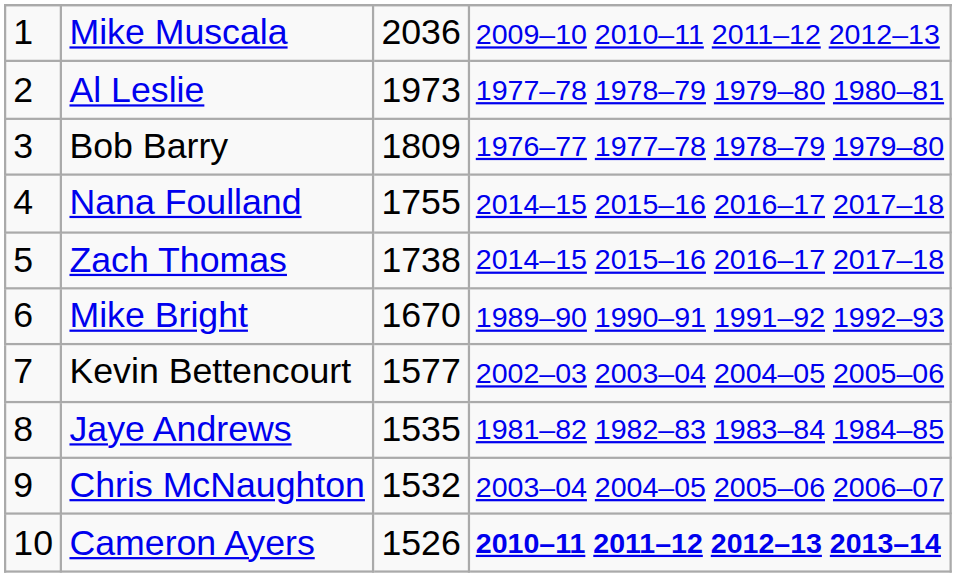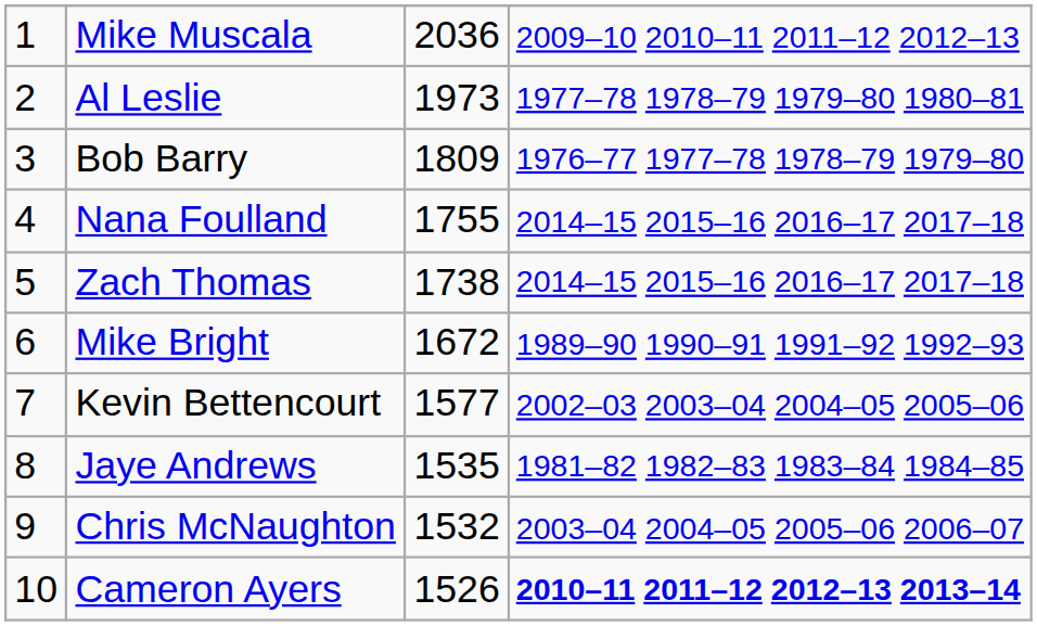 <table class="wikitable">
 <tr>
 </tr>
 <tr>
 <td>1</td>
 <td><a href='#'>Mike Muscala</a></td>
 <td>2036</td>
 <td style="font-size:80%;"><a href='#'>2009–10</a> <a href='#'>2010–11</a> <a href='#'>2011–12</a> <a href='#'>2012–13</a></td>
 </tr>
 <tr>
 <td>2</td>
 <td><a href='#'>Al Leslie</a></td>
 <td>1973</td>
 <td style="font-size:80%;"><a href='#'>1977–78</a> <a href='#'>1978–79</a> <a href='#'>1979–80</a> <a href='#'>1980–81</a></td>
 </tr>
 <tr>
 <td>3</td>
 <td>Bob Barry</td>
 <td>1809</td>
 <td style="font-size:80%;"><a href='#'>1976–77</a> <a href='#'>1977–78</a> <a href='#'>1978–79</a> <a href='#'>1979–80</a></td>
 </tr>
 <tr>
 <td>4</td>
 <td><a href='#'>Nana Foulland</a></td>
 <td>1755</td>
 <td style="font-size:80%;"><a href='#'>2014–15</a> <a href='#'>2015–16</a> <a href='#'>2016–17</a> <a href='#'>2017–18</a></td>
 </tr>
 <tr>
 <td>5</td>
 <td><a href='#'>Zach Thomas</a></td>
 <td>1738</td>
 <td style="font-size:80%;"><a href='#'>2014–15</a> <a href='#'>2015–16</a> <a href='#'>2016–17</a> <a href='#'>2017–18</a></td>
 </tr>
 <tr>
 <td>6</td>
 <td><a href='#'>Mike Bright</a></td>
-<td>1670</td>
+<td>1672</td>
 <td style="font-size:80%;"><a href='#'>1989–90</a> <a href='#'>1990–91</a> <a href='#'>1991–92</a> <a href='#'>1992–93</a></td>
 </tr>
 <tr>
 <td>7</td>
 <td>Kevin Bettencourt</td>
 <td>1577</td>
 <td style="font-size:80%;"><a href='#'>2002–03</a> <a href='#'>2003–04</a> <a href='#'>2004–05</a> <a href='#'>2005–06</a></td>
 </tr>
 <tr>
 <td>8</td>
 <td><a href='#'>Jaye Andrews</a></td>
 <td>1535</td>
 <td style="font-size:80%;"><a href='#'>1981–82</a> <a href='#'>1982–83</a> <a href='#'>1983–84</a> <a href='#'>1984–85</a></td>
 </tr>
 <tr>
 <td>9</td>
 <td><a href='#'>Chris McNaughton</a></td>
 <td>1532</td>
 <td style="font-size:80%;"><a href='#'>2003–04</a> <a href='#'>2004–05</a> <a href='#'>2005–06</a> <a href='#'>2006–07</a></td>
 </tr>
 <tr>
 <td>10</td>
 <td><a href='#'>Cameron Ayers</a></td>
 <td>1526</td>
 <td style="font-size:80%;"><strong><a href='#'>2010–11</a> <a href='#'>2011–12</a> <a href='#'>2012–13</a> <a href='#'>2013–14</a></strong></td>
 </tr>
 </table>
